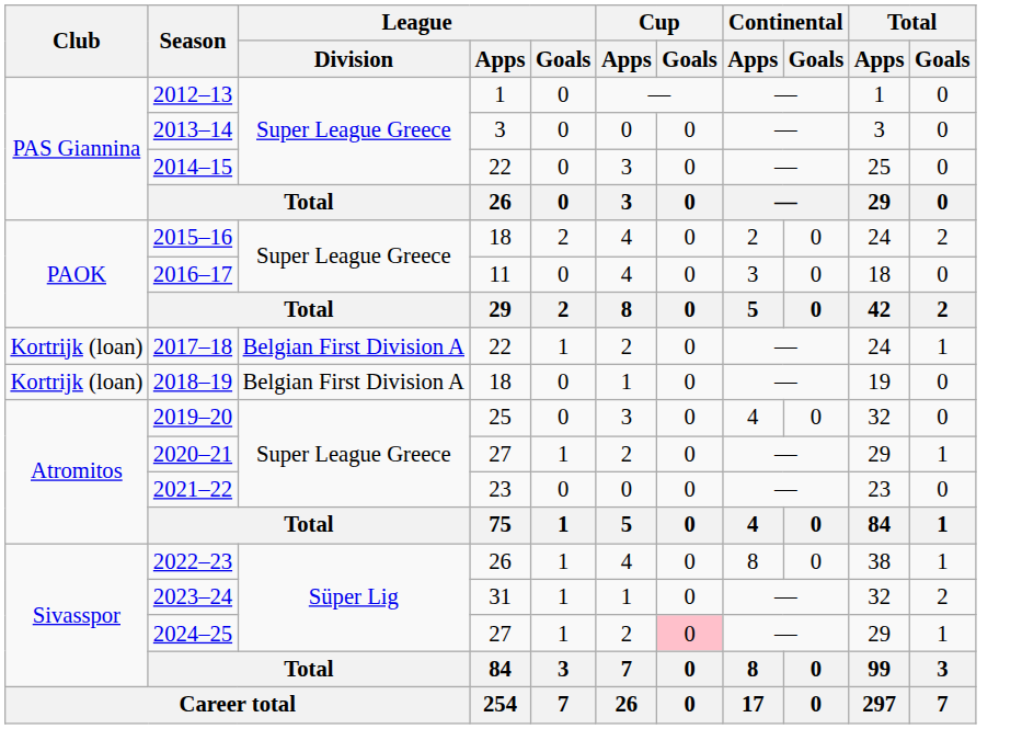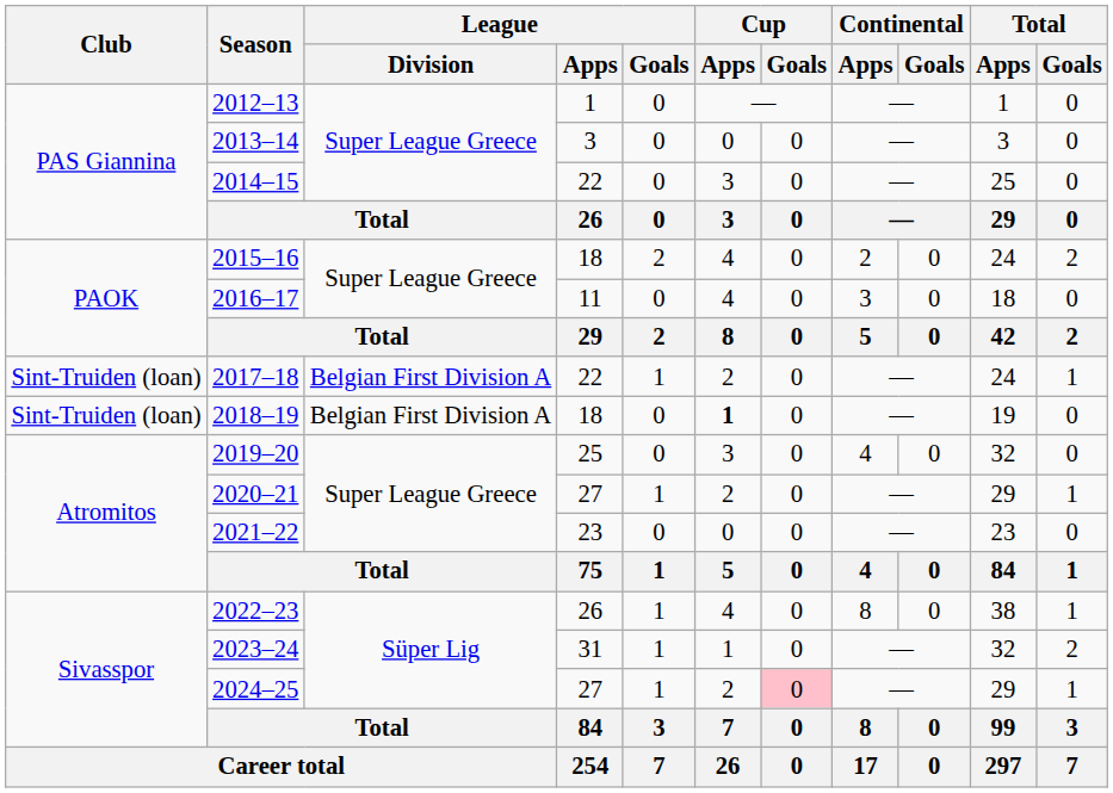 <table class="wikitable" style="text-align:center">
 <tr>
 <th rowspan="2">Club</th>
 <th rowspan="2">Season</th>
 <th colspan="3">League</th>
 <th colspan="2">Cup</th>
 <th colspan="2">Continental</th>
 <th colspan="2">Total</th>
 </tr>
 <tr>
 <th>Division</th>
 <th>Apps</th>
 <th>Goals</th>
 <th>Apps</th>
 <th>Goals</th>
 <th>Apps</th>
 <th>Goals</th>
 <th>Apps</th>
 <th>Goals</th>
 </tr>
 <tr>
 <td rowspan="4"><a href='#'>PAS Giannina</a></td>
 <td><a href='#'>2012–13</a></td>
 <td rowspan="3"><a href='#'>Super League Greece</a></td>
 <td>1</td>
 <td>0</td>
 <td colspan="2">—</td>
 <td colspan="2">—</td>
 <td>1</td>
 <td>0</td>
 </tr>
 <tr>
 <td><a href='#'>2013–14</a></td>
 <td>3</td>
 <td>0</td>
 <td>0</td>
 <td>0</td>
 <td colspan="2">—</td>
 <td>3</td>
 <td>0</td>
 </tr>
 <tr>
 <td><a href='#'>2014–15</a></td>
 <td>22</td>
 <td>0</td>
 <td>3</td>
 <td>0</td>
 <td colspan="2">—</td>
 <td>25</td>
 <td>0</td>
 </tr>
 <tr>
 <th colspan="2">Total</th>
 <th>26</th>
 <th>0</th>
 <th>3</th>
 <th>0</th>
 <th colspan="2">—</th>
 <th>29</th>
 <th>0</th>
 </tr>
 <tr>
 <td rowspan="3"><a href='#'>PAOK</a></td>
 <td><a href='#'>2015–16</a></td>
 <td rowspan="2">Super League Greece</td>
 <td>18</td>
 <td>2</td>
 <td>4</td>
 <td>0</td>
 <td>2</td>
 <td>0</td>
 <td>24</td>
 <td>2</td>
 </tr>
 <tr>
 <td><a href='#'>2016–17</a></td>
 <td>11</td>
 <td>0</td>
 <td>4</td>
 <td>0</td>
 <td>3</td>
 <td>0</td>
 <td>18</td>
 <td>0</td>
 </tr>
 <tr>
 <th colspan="2">Total</th>
 <th>29</th>
 <th>2</th>
 <th>8</th>
 <th>0</th>
 <th>5</th>
 <th>0</th>
 <th>42</th>
 <th>2</th>
 </tr>
 <tr>
-<td><a href='#'>Kortrijk</a> (loan)</td>
+<td><a href='#'>Sint-Truiden</a> (loan)</td>
 <td><a href='#'>2017–18</a></td>
 <td><a href='#'>Belgian First Division A</a></td>
 <td>22</td>
 <td>1</td>
 <td>2</td>
 <td>0</td>
 <td colspan="2">—</td>
 <td>24</td>
 <td>1</td>
 </tr>
 <tr>
-<td><a href='#'>Kortrijk</a> (loan)</td>
+<td><a href='#'>Sint-Truiden</a> (loan)</td>
 <td><a href='#'>2018–19</a></td>
 <td>Belgian First Division A</td>
 <td>18</td>
 <td>0</td>
-<td>1</td>
+<td><strong>1</strong></td>
 <td>0</td>
 <td colspan="2">—</td>
 <td>19</td>
 <td>0</td>
 </tr>
 <tr>
 <td rowspan="4"><a href='#'>Atromitos</a></td>
 <td><a href='#'>2019–20</a></td>
 <td rowspan="3">Super League Greece</td>
 <td>25</td>
 <td>0</td>
 <td>3</td>
 <td>0</td>
 <td>4</td>
 <td>0</td>
 <td>32</td>
 <td>0</td>
 </tr>
 <tr>
 <td><a href='#'>2020–21</a></td>
 <td>27</td>
 <td>1</td>
 <td>2</td>
 <td>0</td>
 <td colspan="2">—</td>
 <td>29</td>
 <td>1</td>
 </tr>
 <tr>
 <td><a href='#'>2021–22</a></td>
 <td>23</td>
 <td>0</td>
 <td>0</td>
 <td>0</td>
 <td colspan="2">—</td>
 <td>23</td>
 <td>0</td>
 </tr>
 <tr>
 <th colspan="2">Total</th>
 <th>75</th>
 <th>1</th>
 <th>5</th>
 <th>0</th>
 <th>4</th>
 <th>0</th>
 <th>84</th>
 <th>1</th>
 </tr>
 <tr>
 <td rowspan="4"><a href='#'>Sivasspor</a></td>
 <td><a href='#'>2022–23</a></td>
 <td rowspan="3"><a href='#'>Süper Lig</a></td>
 <td>26</td>
 <td>1</td>
 <td>4</td>
 <td>0</td>
 <td>8</td>
 <td>0</td>
 <td>38</td>
 <td>1</td>
 </tr>
 <tr>
 <td><a href='#'>2023–24</a></td>
 <td>31</td>
 <td>1</td>
 <td>1</td>
 <td>0</td>
 <td colspan="2">—</td>
 <td>32</td>
 <td>2</td>
 </tr>
 <tr>
 <td><a href='#'>2024–25</a></td>
 <td>27</td>
 <td>1</td>
 <td>2</td>
 <td style="background: pink;">0</td>
 <td colspan="2">—</td>
 <td>29</td>
 <td>1</td>
 </tr>
 <tr>
 <th colspan="2">Total</th>
 <th>84</th>
 <th>3</th>
 <th>7</th>
 <th>0</th>
 <th>8</th>
 <th>0</th>
 <th>99</th>
 <th>3</th>
 </tr>
 <tr>
 <th colspan="3">Career total</th>
 <th>254</th>
 <th>7</th>
 <th>26</th>
 <th>0</th>
 <th>17</th>
 <th>0</th>
 <th>297</th>
 <th>7</th>
 </tr>
 </table>
